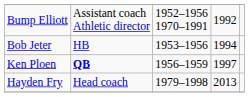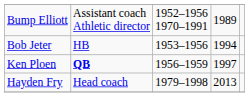 <table class="wikitable">
 <tr>
 </tr>
 <tr>
 <td><a href='#'>Bump Elliott</a></td>
 <td>Assistant coach<br><a href='#'>Athletic director</a></td>
 <td>1952–1956<br>1970–1991</td>
-<td>1992</td>
+<td>1989</td>
 <td></td>
 </tr>
 <tr>
 <td><a href='#'>Bob Jeter</a></td>
 <td><a href='#'>HB</a></td>
 <td>1953–1956</td>
 <td>1994</td>
 <td></td>
 </tr>
 <tr>
 <td><a href='#'>Ken Ploen</a></td>
 <td><strong><a href='#'>QB</a></strong></td>
 <td>1956–1959</td>
 <td>1997</td>
 <td></td>
 </tr>
 <tr>
 <td><a href='#'>Hayden Fry</a></td>
 <td><a href='#'>Head coach</a></td>
 <td>1979–1998</td>
 <td>2013</td>
 <td></td>
 </tr>
 <tr>
 </tr>
 </table>
